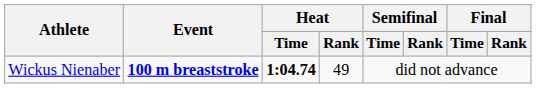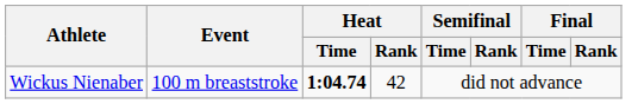 <table class=wikitable style="font-size:90%">
 <tr>
 <th rowspan="2">Athlete</th>
 <th rowspan="2">Event</th>
 <th colspan="2">Heat</th>
 <th colspan="2">Semifinal</th>
 <th colspan="2">Final</th>
 </tr>
 <tr style="font-size:95%">
 <th>Time</th>
 <th>Rank</th>
 <th>Time</th>
 <th>Rank</th>
 <th>Time</th>
 <th>Rank</th>
 </tr>
 <tr align=center>
 <td align=left><a href='#'>Wickus Nienaber</a></td>
-<td align=left><strong><a href='#'>100 m breaststroke</a></strong></td>
+<td align=left><a href='#'>100 m breaststroke</a></td>
 <td><strong>1:04.74</strong></td>
-<td>49</td>
+<td>42</td>
 <td colspan=4>did not advance</td>
 </tr>
 </table>
